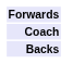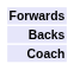 <table cellpadding="2" style="border: 1px solid white; font-size:90%;">
 <tr>
 <td style="text-align:right;" bgcolor="lavender"><strong>Forwards</strong></td>
 <td style="text-align:left;"></td>
 </tr>
 <tr>
+<td style="text-align:right;" bgcolor="lavender"><strong>Backs</strong></td>
+<td style="text-align:left;"></td>
+</tr>
+<tr>
 <td style="text-align:right;" bgcolor="lavender"><strong>Coach</strong></td>
 <td style="text-align:left;"></td>
 </tr>
-<tr>
-<td style="text-align:right;" bgcolor="lavender"><strong>Backs</strong></td>
-<td style="text-align:left;"></td>
-</tr>
 </table>
